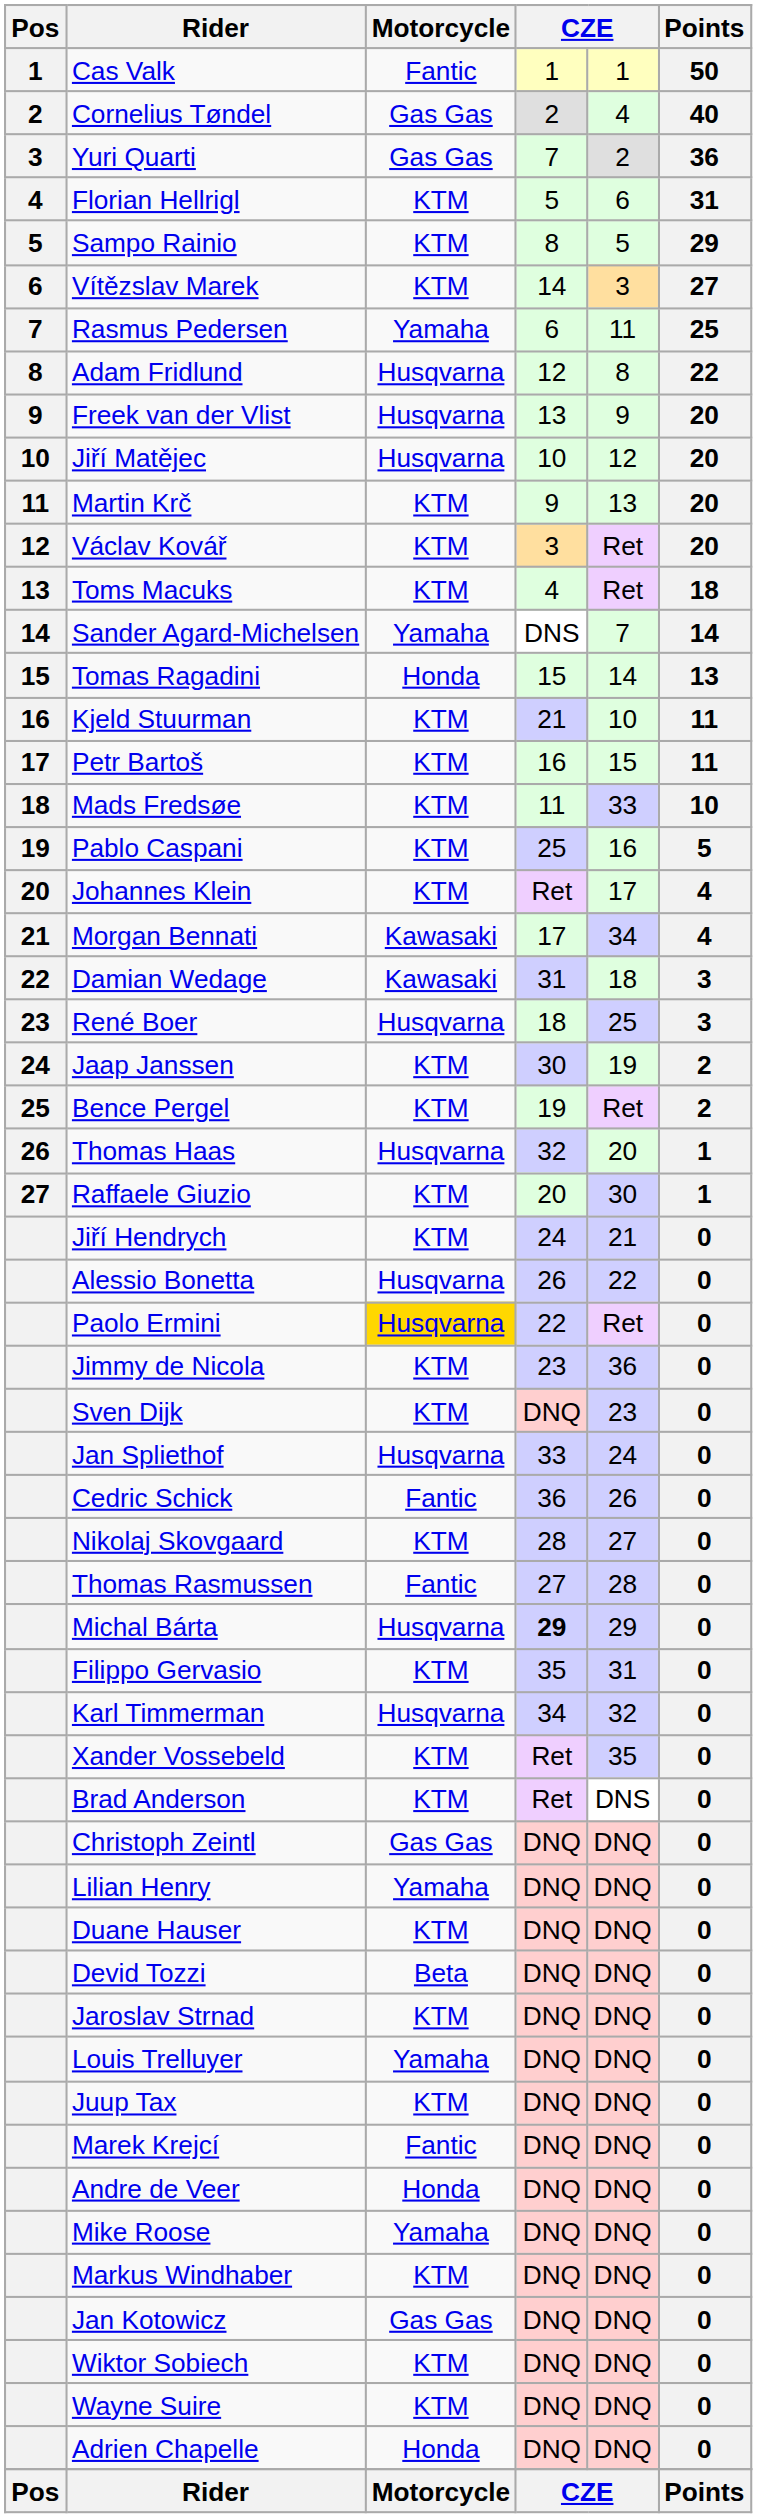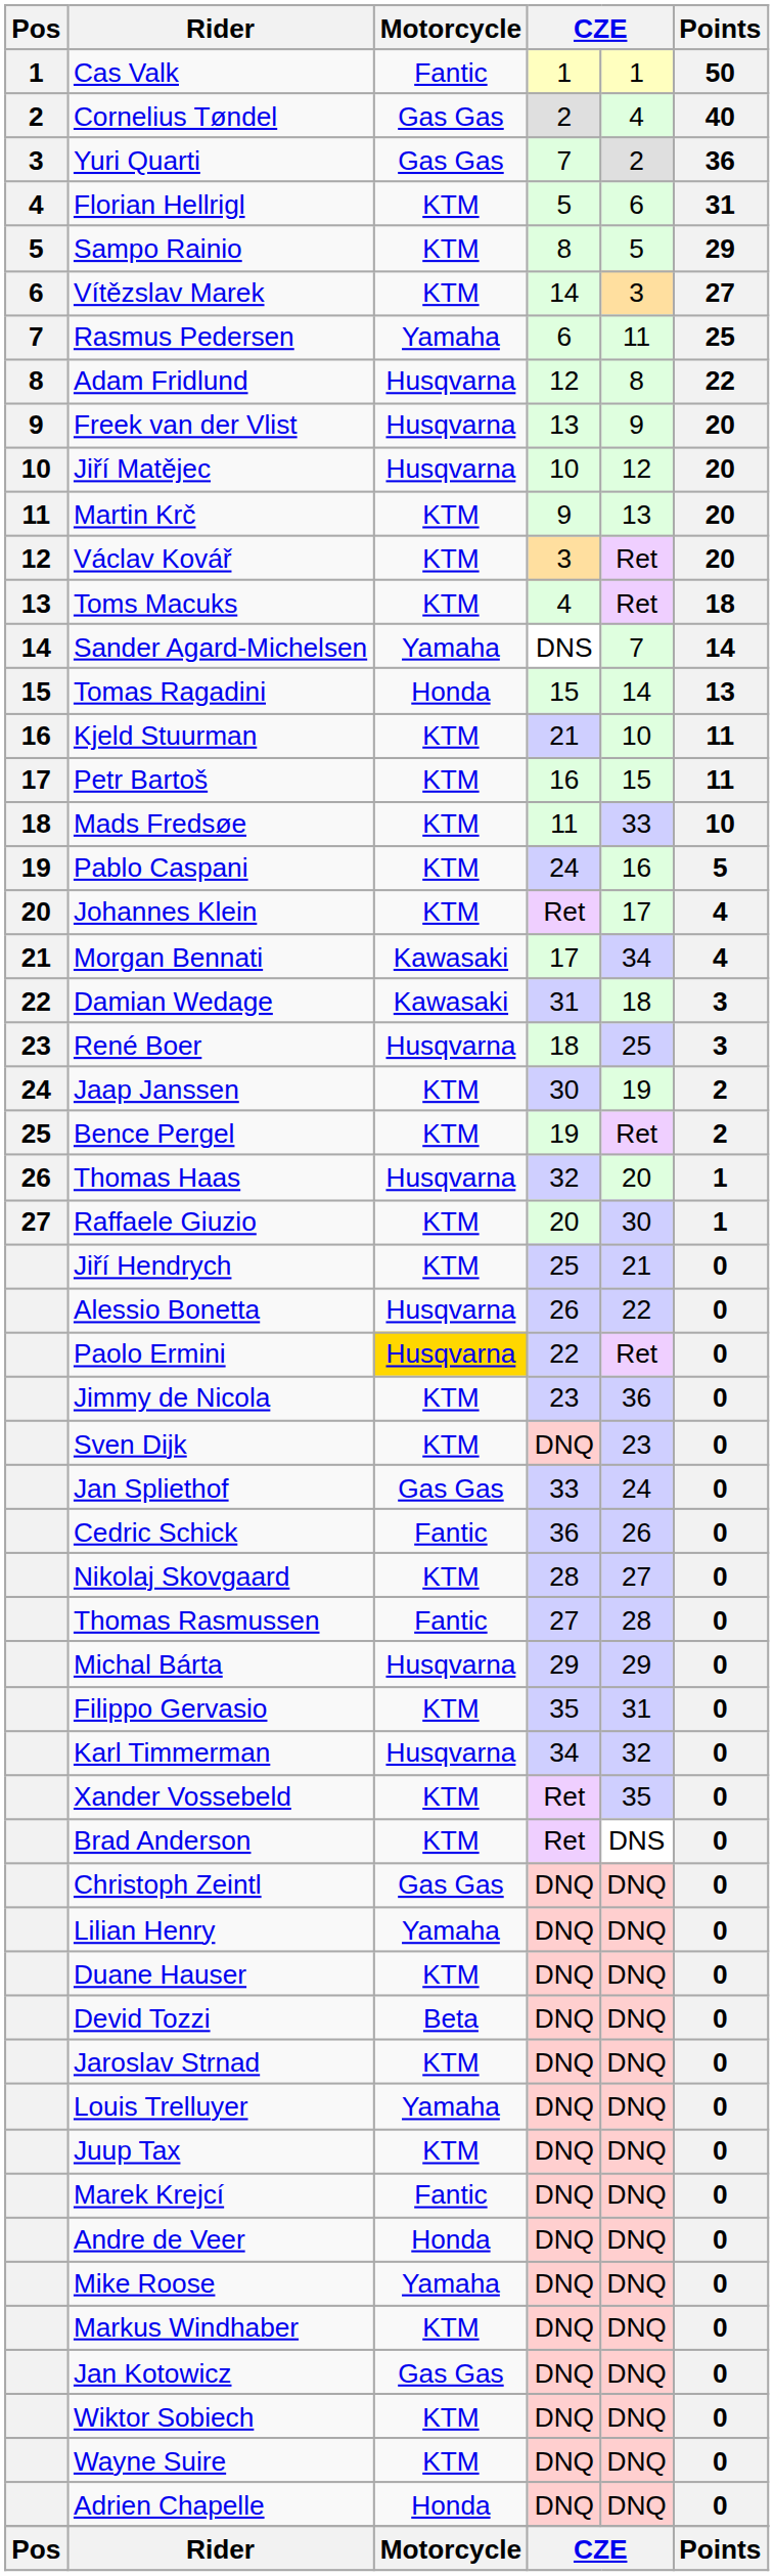 <table class="wikitable" style="font-size: 80%; text-align:center">
 <tr valign="top">
 <th valign="middle">Pos</th>
 <th valign="middle">Rider</th>
 <th valign="middle">Motorcycle</th>
 <th colspan=2><a href='#'>CZE</a><br></th>
 <th valign="middle">Points</th>
 </tr>
 <tr>
 <th>1</th>
 <td align=left> <a href='#'>Cas Valk</a></td>
 <td><a href='#'>Fantic</a></td>
 <td style="background:#ffffbf;">1</td>
 <td style="background:#ffffbf;">1</td>
 <th>50</th>
 </tr>
 <tr>
 <th>2</th>
 <td align=left> <a href='#'>Cornelius Tøndel</a></td>
 <td><a href='#'>Gas Gas</a></td>
 <td style="background:#dfdfdf;">2</td>
 <td style="background:#dfffdf;">4</td>
 <th>40</th>
 </tr>
 <tr>
 <th>3</th>
 <td align=left> <a href='#'>Yuri Quarti</a></td>
 <td><a href='#'>Gas Gas</a></td>
 <td style="background:#dfffdf;">7</td>
 <td style="background:#dfdfdf;">2</td>
 <th>36</th>
 </tr>
 <tr>
 <th>4</th>
 <td align=left> <a href='#'>Florian Hellrigl</a></td>
 <td><a href='#'>KTM</a></td>
 <td style="background:#dfffdf;">5</td>
 <td style="background:#dfffdf;">6</td>
 <th>31</th>
 </tr>
 <tr>
 <th>5</th>
 <td align=left> <a href='#'>Sampo Rainio</a></td>
 <td><a href='#'>KTM</a></td>
 <td style="background:#dfffdf;">8</td>
 <td style="background:#dfffdf;">5</td>
 <th>29</th>
 </tr>
 <tr>
 <th>6</th>
 <td align=left> <a href='#'>Vítězslav Marek</a></td>
 <td><a href='#'>KTM</a></td>
 <td style="background:#dfffdf;">14</td>
 <td style="background:#ffdf9f;">3</td>
 <th>27</th>
 </tr>
 <tr>
 <th>7</th>
 <td align=left> <a href='#'>Rasmus Pedersen</a></td>
 <td><a href='#'>Yamaha</a></td>
 <td style="background:#dfffdf;">6</td>
 <td style="background:#dfffdf;">11</td>
 <th>25</th>
 </tr>
 <tr>
 <th>8</th>
 <td align=left> <a href='#'>Adam Fridlund</a></td>
 <td><a href='#'>Husqvarna</a></td>
 <td style="background:#dfffdf;">12</td>
 <td style="background:#dfffdf;">8</td>
 <th>22</th>
 </tr>
 <tr>
 <th>9</th>
 <td align=left> <a href='#'>Freek van der Vlist</a></td>
 <td><a href='#'>Husqvarna</a></td>
 <td style="background:#dfffdf;">13</td>
 <td style="background:#dfffdf;">9</td>
 <th>20</th>
 </tr>
 <tr>
 <th>10</th>
 <td align=left> <a href='#'>Jiří Matějec</a></td>
 <td><a href='#'>Husqvarna</a></td>
 <td style="background:#dfffdf;">10</td>
 <td style="background:#dfffdf;">12</td>
 <th>20</th>
 </tr>
 <tr>
 <th>11</th>
 <td align=left> <a href='#'>Martin Krč</a></td>
 <td><a href='#'>KTM</a></td>
 <td style="background:#dfffdf;">9</td>
 <td style="background:#dfffdf;">13</td>
 <th>20</th>
 </tr>
 <tr>
 <th>12</th>
 <td align=left> <a href='#'>Václav Kovář</a></td>
 <td><a href='#'>KTM</a></td>
 <td style="background:#ffdf9f;">3</td>
 <td style="background:#efcfff;">Ret</td>
 <th>20</th>
 </tr>
 <tr>
 <th>13</th>
 <td align=left> <a href='#'>Toms Macuks</a></td>
 <td><a href='#'>KTM</a></td>
 <td style="background:#dfffdf;">4</td>
 <td style="background:#efcfff;">Ret</td>
 <th>18</th>
 </tr>
 <tr>
 <th>14</th>
 <td align=left> <a href='#'>Sander Agard-Michelsen</a></td>
 <td><a href='#'>Yamaha</a></td>
 <td style="background:#ffffff;">DNS</td>
 <td style="background:#dfffdf;">7</td>
 <th>14</th>
 </tr>
 <tr>
 <th>15</th>
 <td align=left> <a href='#'>Tomas Ragadini</a></td>
 <td><a href='#'>Honda</a></td>
 <td style="background:#dfffdf;">15</td>
 <td style="background:#dfffdf;">14</td>
 <th>13</th>
 </tr>
 <tr>
 <th>16</th>
 <td align=left> <a href='#'>Kjeld Stuurman</a></td>
 <td><a href='#'>KTM</a></td>
 <td style="background:#cfcfff;">21</td>
 <td style="background:#dfffdf;">10</td>
 <th>11</th>
 </tr>
 <tr>
 <th>17</th>
 <td align=left> <a href='#'>Petr Bartoš</a></td>
 <td><a href='#'>KTM</a></td>
 <td style="background:#dfffdf;">16</td>
 <td style="background:#dfffdf;">15</td>
 <th>11</th>
 </tr>
 <tr>
 <th>18</th>
 <td align=left> <a href='#'>Mads Fredsøe</a></td>
 <td><a href='#'>KTM</a></td>
 <td style="background:#dfffdf;">11</td>
 <td style="background:#cfcfff;">33</td>
 <th>10</th>
 </tr>
 <tr>
 <th>19</th>
 <td align=left> <a href='#'>Pablo Caspani</a></td>
 <td><a href='#'>KTM</a></td>
-<td style="background:#cfcfff;">25</td>
+<td style="background:#cfcfff;">24</td>
 <td style="background:#dfffdf;">16</td>
 <th>5</th>
 </tr>
 <tr>
 <th>20</th>
 <td align=left> <a href='#'>Johannes Klein</a></td>
 <td><a href='#'>KTM</a></td>
 <td style="background:#efcfff;">Ret</td>
 <td style="background:#dfffdf;">17</td>
 <th>4</th>
 </tr>
 <tr>
 <th>21</th>
 <td align=left> <a href='#'>Morgan Bennati</a></td>
 <td><a href='#'>Kawasaki</a></td>
 <td style="background:#dfffdf;">17</td>
 <td style="background:#cfcfff;">34</td>
 <th>4</th>
 </tr>
 <tr>
 <th>22</th>
 <td align=left> <a href='#'>Damian Wedage</a></td>
 <td><a href='#'>Kawasaki</a></td>
 <td style="background:#cfcfff;">31</td>
 <td style="background:#dfffdf;">18</td>
 <th>3</th>
 </tr>
 <tr>
 <th>23</th>
 <td align=left> <a href='#'>René Boer</a></td>
 <td><a href='#'>Husqvarna</a></td>
 <td style="background:#dfffdf;">18</td>
 <td style="background:#cfcfff;">25</td>
 <th>3</th>
 </tr>
 <tr>
 <th>24</th>
 <td align=left> <a href='#'>Jaap Janssen</a></td>
 <td><a href='#'>KTM</a></td>
 <td style="background:#cfcfff;">30</td>
 <td style="background:#dfffdf;">19</td>
 <th>2</th>
 </tr>
 <tr>
 <th>25</th>
 <td align=left> <a href='#'>Bence Pergel</a></td>
 <td><a href='#'>KTM</a></td>
 <td style="background:#dfffdf;">19</td>
 <td style="background:#efcfff;">Ret</td>
 <th>2</th>
 </tr>
 <tr>
 <th>26</th>
 <td align=left> <a href='#'>Thomas Haas</a></td>
 <td><a href='#'>Husqvarna</a></td>
 <td style="background:#cfcfff;">32</td>
 <td style="background:#dfffdf;">20</td>
 <th>1</th>
 </tr>
 <tr>
 <th>27</th>
 <td align=left> <a href='#'>Raffaele Giuzio</a></td>
 <td><a href='#'>KTM</a></td>
 <td style="background:#dfffdf;">20</td>
 <td style="background:#cfcfff;">30</td>
 <th>1</th>
 </tr>
 <tr>
 <th></th>
 <td align=left> <a href='#'>Jiří Hendrych</a></td>
 <td><a href='#'>KTM</a></td>
-<td style="background:#cfcfff;">24</td>
+<td style="background:#cfcfff;">25</td>
 <td style="background:#cfcfff;">21</td>
 <th>0</th>
 </tr>
 <tr>
 <th></th>
 <td align=left> <a href='#'>Alessio Bonetta</a></td>
 <td><a href='#'>Husqvarna</a></td>
 <td style="background:#cfcfff;">26</td>
 <td style="background:#cfcfff;">22</td>
 <th>0</th>
 </tr>
 <tr>
 <th></th>
 <td align=left> <a href='#'>Paolo Ermini</a></td>
 <td style="background: gold;"><a href='#'>Husqvarna</a></td>
 <td style="background:#cfcfff;">22</td>
 <td style="background:#efcfff;">Ret</td>
 <th>0</th>
 </tr>
 <tr>
 <th></th>
 <td align=left> <a href='#'>Jimmy de Nicola</a></td>
 <td><a href='#'>KTM</a></td>
 <td style="background:#cfcfff;">23</td>
 <td style="background:#cfcfff;">36</td>
 <th>0</th>
 </tr>
 <tr>
 <th></th>
 <td align=left> <a href='#'>Sven Dijk</a></td>
 <td><a href='#'>KTM</a></td>
 <td style="background:#ffcfcf;">DNQ</td>
 <td style="background:#cfcfff;">23</td>
 <th>0</th>
 </tr>
 <tr>
 <th></th>
 <td align=left> <a href='#'>Jan Spliethof</a></td>
-<td><a href='#'>Husqvarna</a></td>
+<td><a href='#'>Gas Gas</a></td>
 <td style="background:#cfcfff;">33</td>
 <td style="background:#cfcfff;">24</td>
 <th>0</th>
 </tr>
 <tr>
 <th></th>
 <td align=left> <a href='#'>Cedric Schick</a></td>
 <td><a href='#'>Fantic</a></td>
 <td style="background:#cfcfff;">36</td>
 <td style="background:#cfcfff;">26</td>
 <th>0</th>
 </tr>
 <tr>
 <th></th>
 <td align=left> <a href='#'>Nikolaj Skovgaard</a></td>
 <td><a href='#'>KTM</a></td>
 <td style="background:#cfcfff;">28</td>
 <td style="background:#cfcfff;">27</td>
 <th>0</th>
 </tr>
 <tr>
 <th></th>
 <td align=left> <a href='#'>Thomas Rasmussen</a></td>
 <td><a href='#'>Fantic</a></td>
 <td style="background:#cfcfff;">27</td>
 <td style="background:#cfcfff;">28</td>
 <th>0</th>
 </tr>
 <tr>
 <th></th>
 <td align=left> <a href='#'>Michal Bárta</a></td>
 <td><a href='#'>Husqvarna</a></td>
-<td style="background:#cfcfff;"><strong>29</strong></td>
+<td style="background:#cfcfff;">29</td>
 <td style="background:#cfcfff;">29</td>
 <th>0</th>
 </tr>
 <tr>
 <th></th>
 <td align=left> <a href='#'>Filippo Gervasio</a></td>
 <td><a href='#'>KTM</a></td>
 <td style="background:#cfcfff;">35</td>
 <td style="background:#cfcfff;">31</td>
 <th>0</th>
 </tr>
 <tr>
 <th></th>
 <td align=left> <a href='#'>Karl Timmerman</a></td>
 <td><a href='#'>Husqvarna</a></td>
 <td style="background:#cfcfff;">34</td>
 <td style="background:#cfcfff;">32</td>
 <th>0</th>
 </tr>
 <tr>
 <th></th>
 <td align=left> <a href='#'>Xander Vossebeld</a></td>
 <td><a href='#'>KTM</a></td>
 <td style="background:#efcfff;">Ret</td>
 <td style="background:#cfcfff;">35</td>
 <th>0</th>
 </tr>
 <tr>
 <th></th>
 <td align=left> <a href='#'>Brad Anderson</a></td>
 <td><a href='#'>KTM</a></td>
 <td style="background:#efcfff;">Ret</td>
 <td style="background:#ffffff;">DNS</td>
 <th>0</th>
 </tr>
 <tr>
 <th></th>
 <td align=left> <a href='#'>Christoph Zeintl</a></td>
 <td><a href='#'>Gas Gas</a></td>
 <td style="background:#ffcfcf;">DNQ</td>
 <td style="background:#ffcfcf;">DNQ</td>
 <th>0</th>
 </tr>
 <tr>
 <th></th>
 <td align=left> <a href='#'>Lilian Henry</a></td>
 <td><a href='#'>Yamaha</a></td>
 <td style="background:#ffcfcf;">DNQ</td>
 <td style="background:#ffcfcf;">DNQ</td>
 <th>0</th>
 </tr>
 <tr>
 <th></th>
 <td align=left> <a href='#'>Duane Hauser</a></td>
 <td><a href='#'>KTM</a></td>
 <td style="background:#ffcfcf;">DNQ</td>
 <td style="background:#ffcfcf;">DNQ</td>
 <th>0</th>
 </tr>
 <tr>
 <th></th>
 <td align=left> <a href='#'>Devid Tozzi</a></td>
 <td><a href='#'>Beta</a></td>
 <td style="background:#ffcfcf;">DNQ</td>
 <td style="background:#ffcfcf;">DNQ</td>
 <th>0</th>
 </tr>
 <tr>
 <th></th>
 <td align=left> <a href='#'>Jaroslav Strnad</a></td>
 <td><a href='#'>KTM</a></td>
 <td style="background:#ffcfcf;">DNQ</td>
 <td style="background:#ffcfcf;">DNQ</td>
 <th>0</th>
 </tr>
 <tr>
 <th></th>
 <td align=left> <a href='#'>Louis Trelluyer</a></td>
 <td><a href='#'>Yamaha</a></td>
 <td style="background:#ffcfcf;">DNQ</td>
 <td style="background:#ffcfcf;">DNQ</td>
 <th>0</th>
 </tr>
 <tr>
 <th></th>
 <td align=left> <a href='#'>Juup Tax</a></td>
 <td><a href='#'>KTM</a></td>
 <td style="background:#ffcfcf;">DNQ</td>
 <td style="background:#ffcfcf;">DNQ</td>
 <th>0</th>
 </tr>
 <tr>
 <th></th>
 <td align=left> <a href='#'>Marek Krejcí</a></td>
 <td><a href='#'>Fantic</a></td>
 <td style="background:#ffcfcf;">DNQ</td>
 <td style="background:#ffcfcf;">DNQ</td>
 <th>0</th>
 </tr>
 <tr>
 <th></th>
 <td align=left> <a href='#'>Andre de Veer</a></td>
 <td><a href='#'>Honda</a></td>
 <td style="background:#ffcfcf;">DNQ</td>
 <td style="background:#ffcfcf;">DNQ</td>
 <th>0</th>
 </tr>
 <tr>
 <th></th>
 <td align=left> <a href='#'>Mike Roose</a></td>
 <td><a href='#'>Yamaha</a></td>
 <td style="background:#ffcfcf;">DNQ</td>
 <td style="background:#ffcfcf;">DNQ</td>
 <th>0</th>
 </tr>
 <tr>
 <th></th>
 <td align=left> <a href='#'>Markus Windhaber</a></td>
 <td><a href='#'>KTM</a></td>
 <td style="background:#ffcfcf;">DNQ</td>
 <td style="background:#ffcfcf;">DNQ</td>
 <th>0</th>
 </tr>
 <tr>
 <th></th>
 <td align=left> <a href='#'>Jan Kotowicz</a></td>
 <td><a href='#'>Gas Gas</a></td>
 <td style="background:#ffcfcf;">DNQ</td>
 <td style="background:#ffcfcf;">DNQ</td>
 <th>0</th>
 </tr>
 <tr>
 <th></th>
 <td align=left> <a href='#'>Wiktor Sobiech</a></td>
 <td><a href='#'>KTM</a></td>
 <td style="background:#ffcfcf;">DNQ</td>
 <td style="background:#ffcfcf;">DNQ</td>
 <th>0</th>
 </tr>
 <tr>
 <th></th>
 <td align=left> <a href='#'>Wayne Suire</a></td>
 <td><a href='#'>KTM</a></td>
 <td style="background:#ffcfcf;">DNQ</td>
 <td style="background:#ffcfcf;">DNQ</td>
 <th>0</th>
 </tr>
 <tr>
 <th></th>
 <td align=left> <a href='#'>Adrien Chapelle</a></td>
 <td><a href='#'>Honda</a></td>
 <td style="background:#ffcfcf;">DNQ</td>
 <td style="background:#ffcfcf;">DNQ</td>
 <th>0</th>
 </tr>
 <tr>
 </tr>
 <tr valign="top">
 <th valign="middle">Pos</th>
 <th valign="middle">Rider</th>
 <th valign="middle">Motorcycle</th>
 <th colspan=2><a href='#'>CZE</a><br></th>
 <th valign="middle">Points</th>
 </tr>
 </table>
